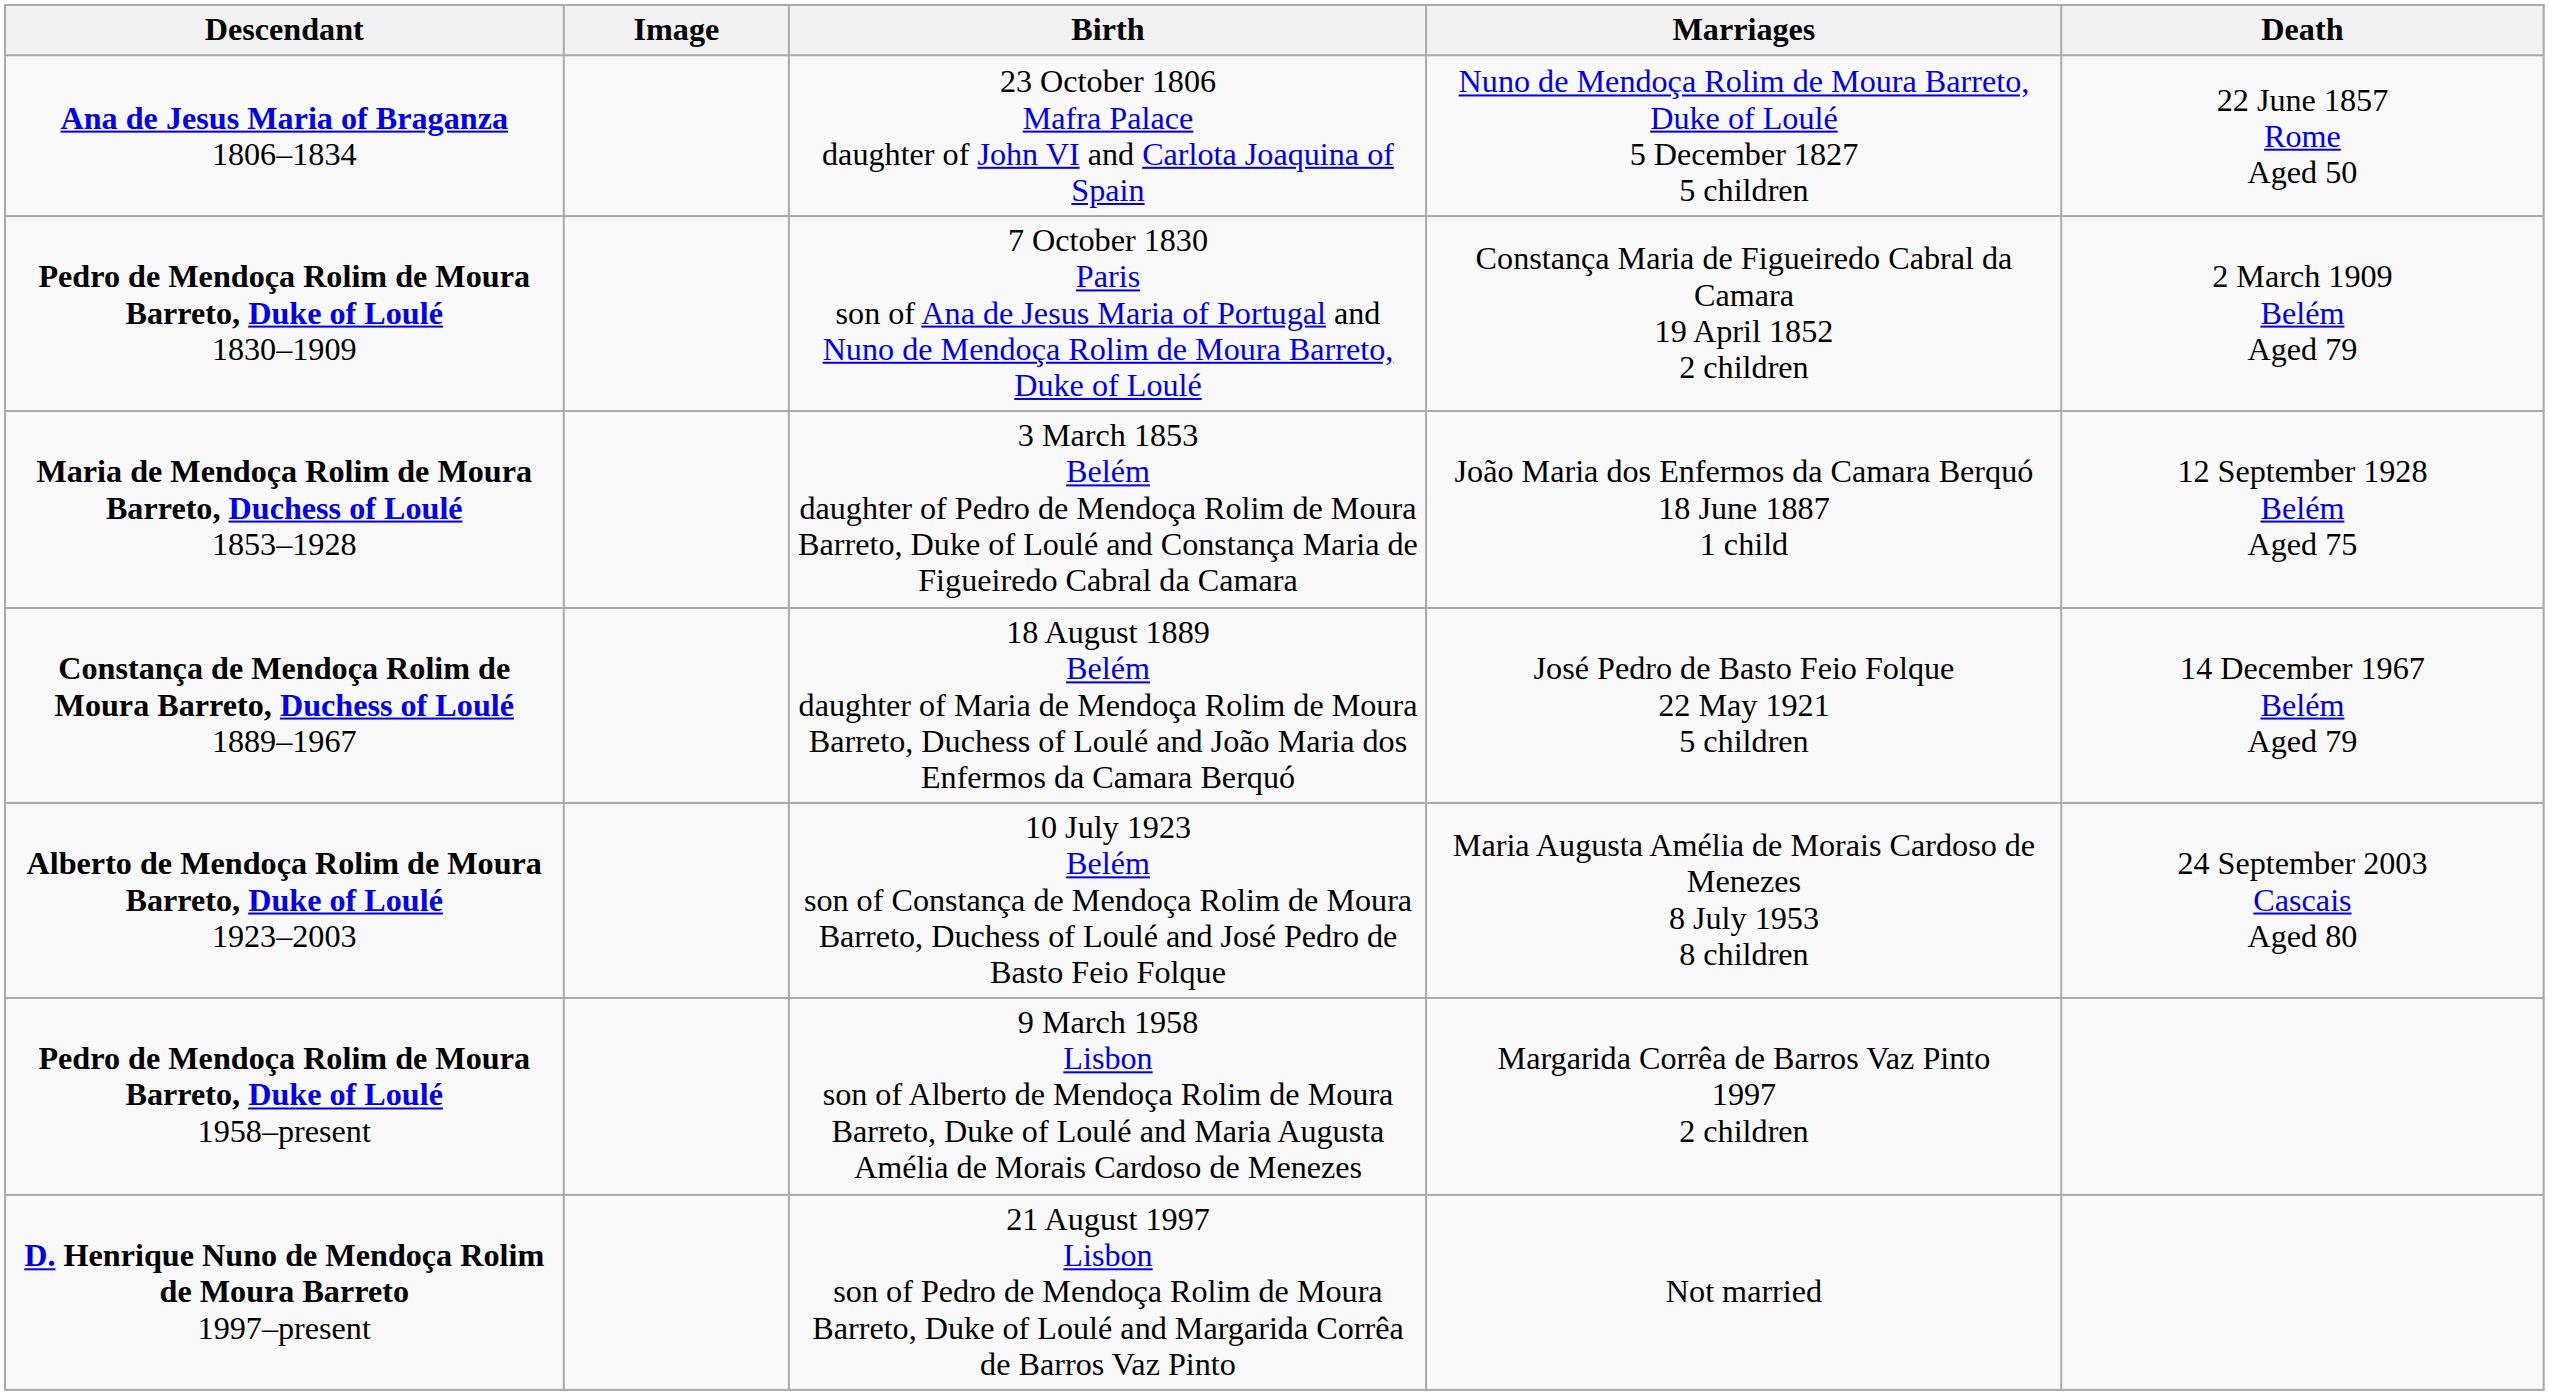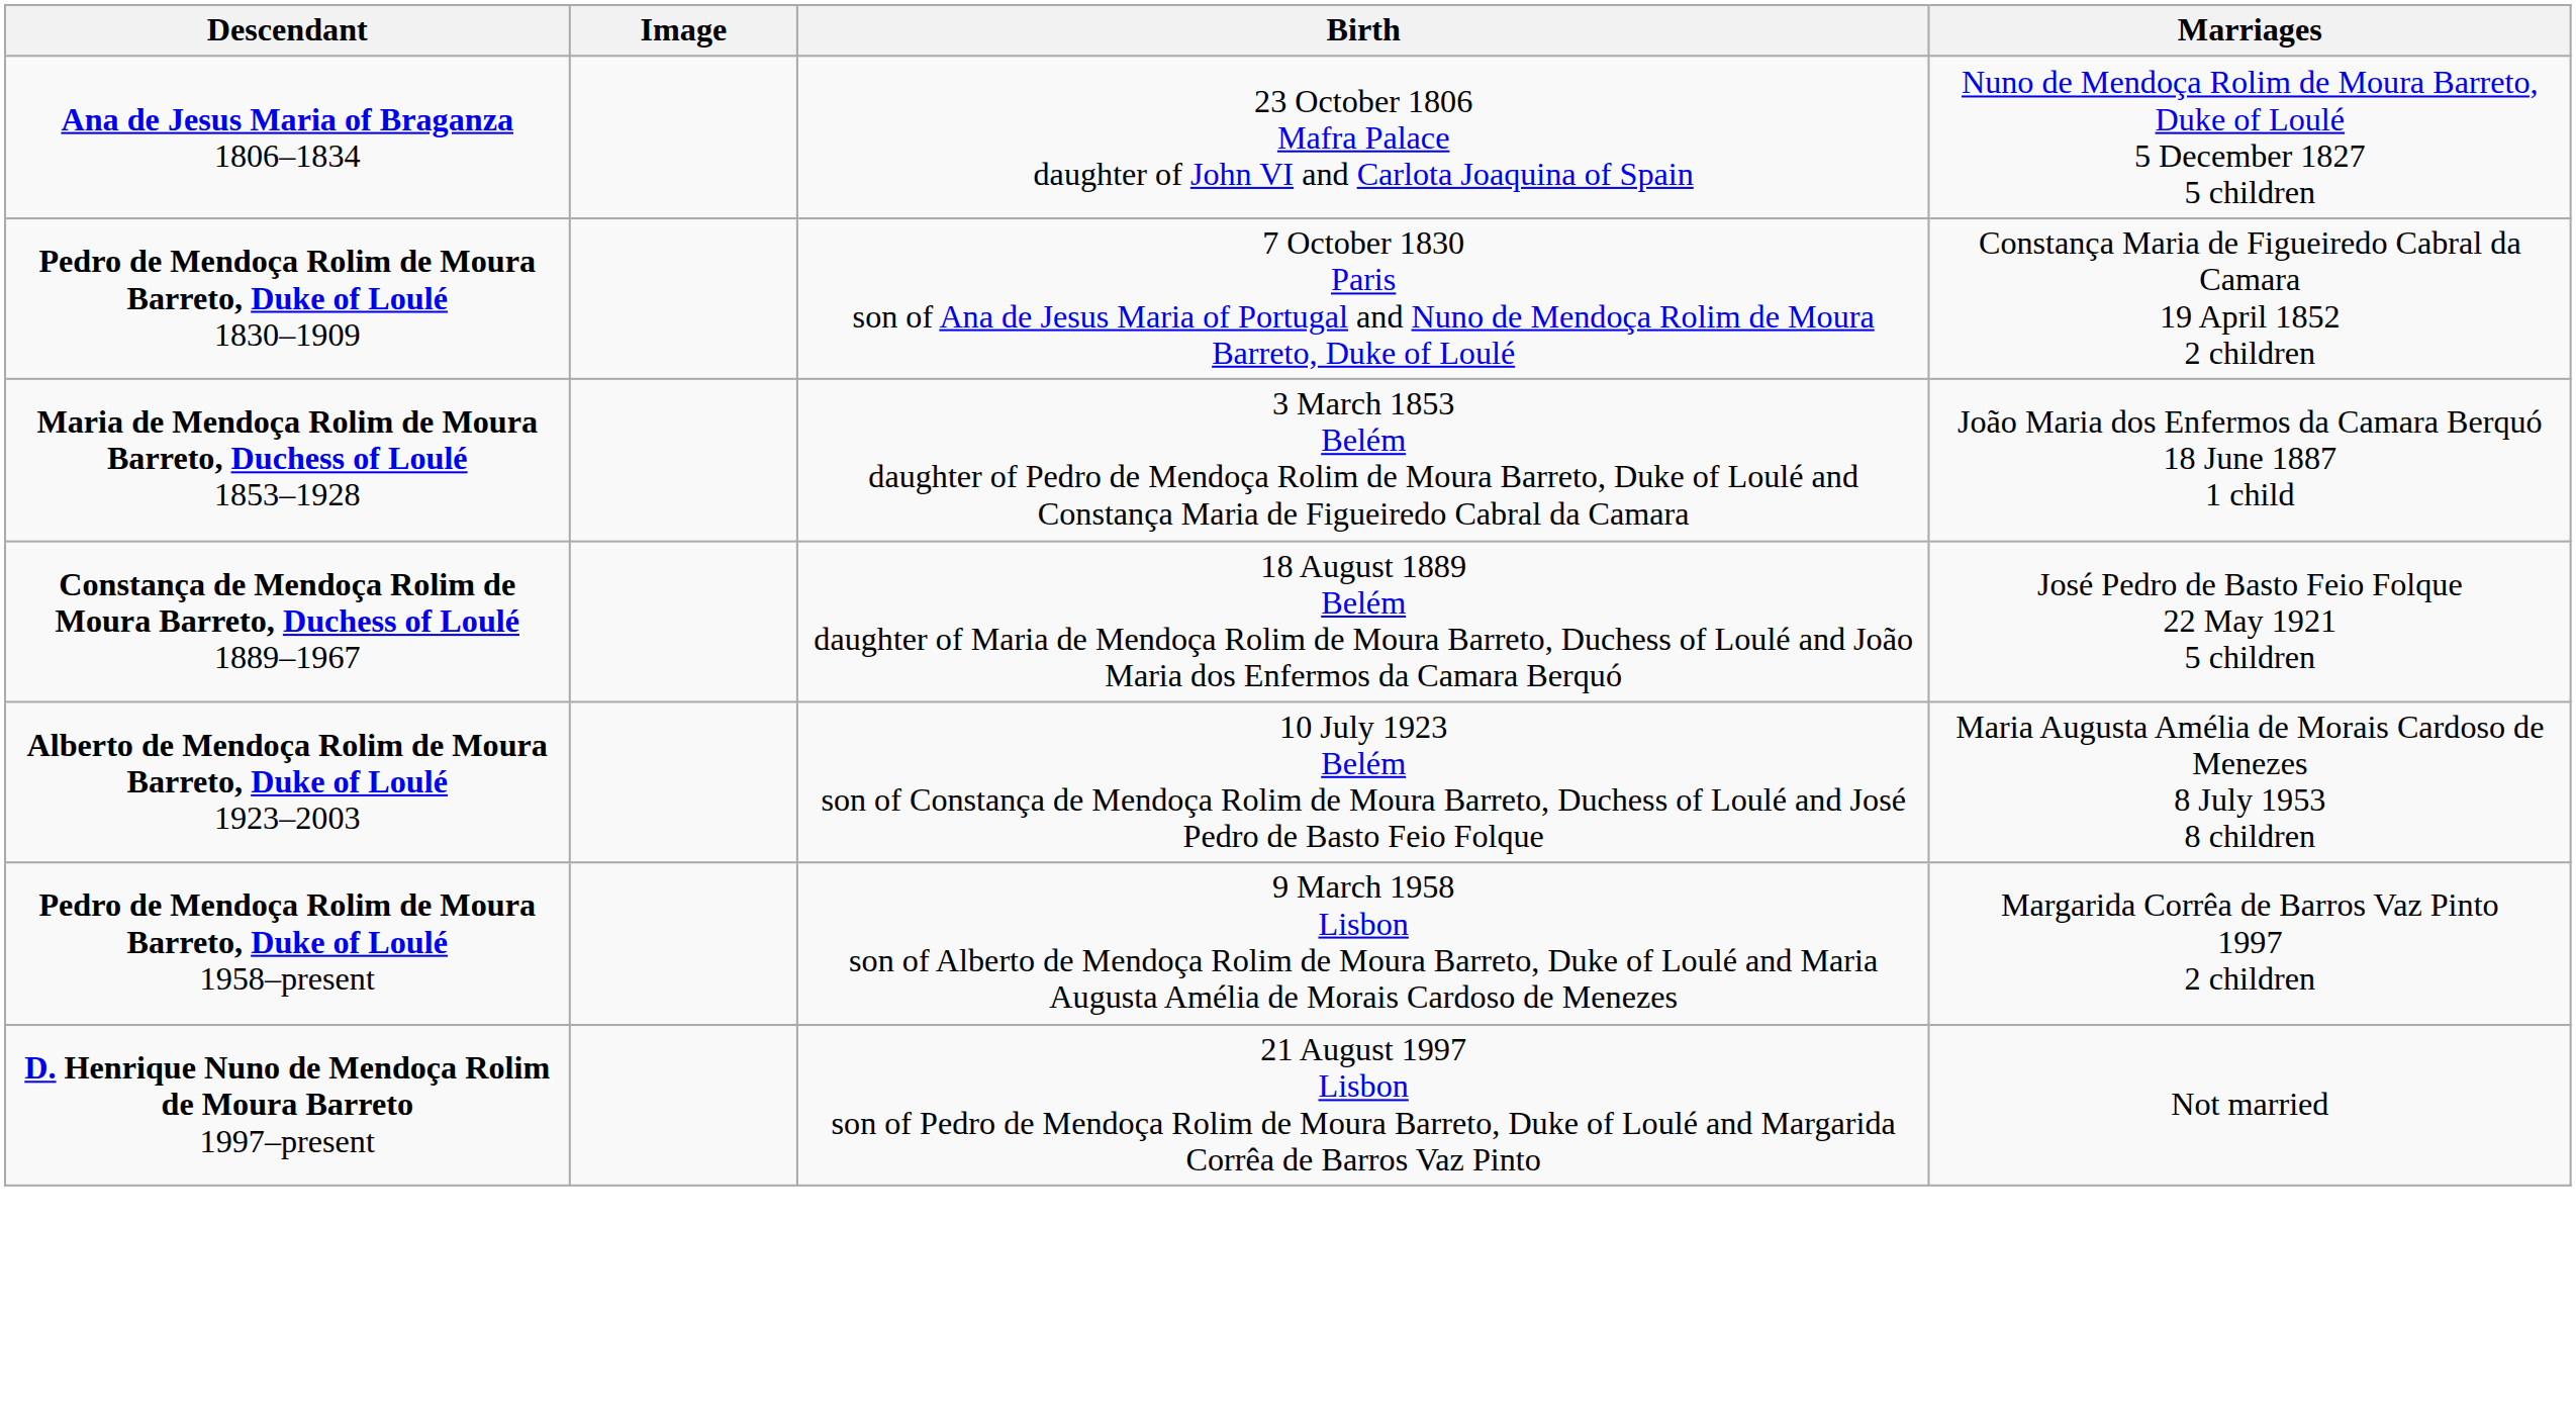 <table style="text-align:center; width:100%" class="wikitable">
 <tr>
 <th width=22%>Descendant</th>
 <th width=105px>Image</th>
 <th>Birth</th>
 <th width=25%>Marriages</th>
-<th width=19%>Death</th>
 </tr>
 <tr>
 <td><strong><a href='#'>Ana de Jesus Maria of Braganza</a></strong><br>1806–1834</td>
 <td></td>
 <td>23 October 1806 <br><a href='#'>Mafra Palace</a><br>daughter of <a href='#'>John VI</a> and <a href='#'>Carlota Joaquina of Spain</a></td>
 <td><a href='#'>Nuno de Mendoça Rolim de Moura Barreto, Duke of Loulé</a><br>5 December 1827<br>5 children</td>
-<td>22 June 1857<br><a href='#'>Rome</a><br>Aged 50</td>
 </tr>
 <tr>
 <td><strong>Pedro de Mendoça Rolim de Moura Barreto, <a href='#'>Duke of Loulé</a></strong><br>1830–1909</td>
 <td></td>
 <td>7 October 1830<br><a href='#'>Paris</a><br>son of <a href='#'>Ana de Jesus Maria of Portugal</a> and <a href='#'>Nuno de Mendoça Rolim de Moura Barreto, Duke of Loulé</a></td>
 <td>Constança Maria de Figueiredo Cabral da Camara<br>19 April 1852<br>2 children</td>
-<td>2 March 1909<br><a href='#'>Belém</a><br>Aged 79</td>
 </tr>
 <tr>
 <td><strong>Maria de Mendoça Rolim de Moura Barreto, <a href='#'>Duchess of Loulé</a></strong><br>1853–1928</td>
 <td></td>
 <td>3 March 1853<br><a href='#'>Belém</a><br>daughter of Pedro de Mendoça Rolim de Moura Barreto, Duke of Loulé and Constança Maria de Figueiredo Cabral da Camara</td>
 <td>João Maria dos Enfermos da Camara Berquó<br>18 June 1887<br>1 child</td>
-<td>12 September 1928<br><a href='#'>Belém</a><br>Aged 75</td>
 </tr>
 <tr>
 <td><strong>Constança de Mendoça Rolim de Moura Barreto, <a href='#'>Duchess of Loulé</a></strong><br>1889–1967</td>
 <td></td>
 <td>18 August 1889<br><a href='#'>Belém</a><br>daughter of Maria de Mendoça Rolim de Moura Barreto, Duchess of Loulé and João Maria dos Enfermos da Camara Berquó</td>
 <td>José Pedro de Basto Feio Folque<br>22 May 1921<br>5 children</td>
-<td>14 December 1967<br><a href='#'>Belém</a><br>Aged 79</td>
 </tr>
 <tr>
 <td><strong>Alberto de Mendoça Rolim de Moura Barreto, <a href='#'>Duke of Loulé</a></strong><br>1923–2003</td>
 <td></td>
 <td>10 July 1923<br><a href='#'>Belém</a><br>son of Constança de Mendoça Rolim de Moura Barreto, Duchess of Loulé and José Pedro de Basto Feio Folque</td>
 <td>Maria Augusta Amélia de Morais Cardoso de Menezes<br>8 July 1953<br>8 children</td>
-<td>24 September 2003<br><a href='#'>Cascais</a><br>Aged 80</td>
 </tr>
 <tr>
 <td><strong>Pedro de Mendoça Rolim de Moura Barreto, <a href='#'>Duke of Loulé</a></strong><br>1958–present</td>
 <td></td>
 <td>9 March 1958<br><a href='#'>Lisbon</a><br>son of Alberto de Mendoça Rolim de Moura Barreto, Duke of Loulé and Maria Augusta Amélia de Morais Cardoso de Menezes</td>
 <td>Margarida Corrêa de Barros Vaz Pinto<br>1997<br>2 children</td>
-<td></td>
 </tr>
 <tr>
 <td><strong><a href='#'>D.</a> Henrique Nuno de Mendoça Rolim de Moura Barreto</strong><br>1997–present</td>
 <td></td>
 <td>21 August 1997<br><a href='#'>Lisbon</a><br>son of Pedro de Mendoça Rolim de Moura Barreto, Duke of Loulé and Margarida Corrêa de Barros Vaz Pinto</td>
 <td>Not married</td>
-<td></td>
 </tr>
 </table>
